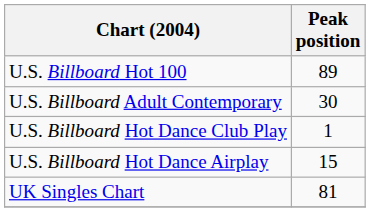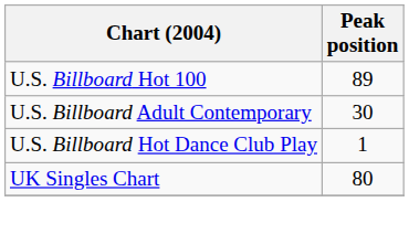 <table class="wikitable">
 <tr>
 <th align="left">Chart (2004)</th>
 <th align="center">Peak<br>position</th>
 </tr>
 <tr>
 <td align="left">U.S. <a href='#'><em>Billboard</em> Hot 100</a></td>
 <td align="center">89</td>
 </tr>
 <tr>
 <td align="left">U.S. <em>Billboard</em> <a href='#'>Adult Contemporary</a></td>
 <td align="center">30</td>
 </tr>
 <tr>
 <td align="left">U.S. <em>Billboard</em> <a href='#'>Hot Dance Club Play</a></td>
 <td align="center">1</td>
 </tr>
 <tr>
-<td align="left">U.S. <em>Billboard</em> <a href='#'>Hot Dance Airplay</a></td>
-<td align="center">15</td>
-</tr>
-<tr>
 <td align="left"><a href='#'>UK Singles Chart</a></td>
-<td align="center">81</td>
+<td align="center">80</td>
 </tr>
 <tr>
 </tr>
 </table>
